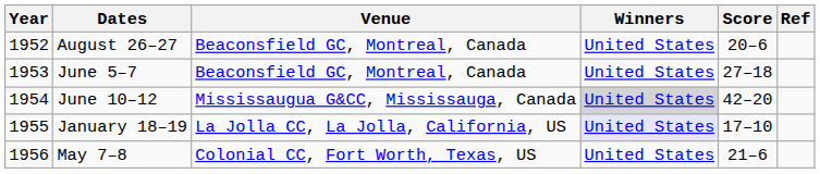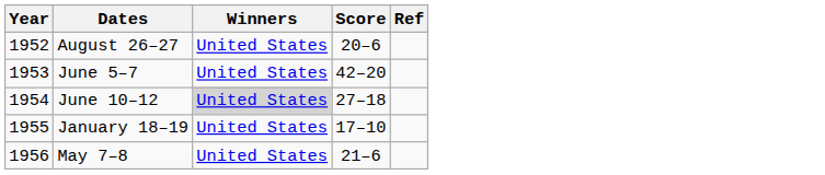 <table class="wikitable" style="text-align: center">
 <tr>
 <th>Year</th>
 <th>Dates</th>
-<th>Venue</th>
 <th>Winners</th>
 <th>Score</th>
 <th>Ref</th>
 </tr>
 <tr>
 <td>1952</td>
 <td align="left">August 26–27</td>
-<td align="left"><a href='#'>Beaconsfield GC</a>, <a href='#'>Montreal</a>, Canada</td>
 <td><a href='#'>United States</a></td>
 <td>20–6</td>
 <td></td>
 </tr>
 <tr>
 <td>1953</td>
 <td align="left">June 5–7</td>
-<td align="left"><a href='#'>Beaconsfield GC</a>, <a href='#'>Montreal</a>, Canada</td>
 <td><a href='#'>United States</a></td>
-<td>27–18</td>
+<td>42–20</td>
 <td></td>
 </tr>
 <tr>
 <td>1954</td>
 <td align="left">June 10–12</td>
-<td align="left"><a href='#'>Mississaugua G&CC</a>, <a href='#'>Mississauga</a>, Canada</td>
 <td style="background: lightgrey;"><a href='#'>United States</a></td>
-<td>42–20</td>
+<td>27–18</td>
 <td></td>
 </tr>
 <tr>
 <td>1955</td>
 <td align="left">January 18–19</td>
-<td align="left"><a href='#'>La Jolla CC</a>, <a href='#'>La Jolla</a>, <a href='#'>California</a>, US</td>
-<td style="background: lavender;"><a href='#'>United States</a></td>
+<td><a href='#'>United States</a></td>
 <td>17–10</td>
 <td></td>
 </tr>
 <tr>
 <td>1956</td>
 <td align="left">May 7–8</td>
-<td align="left"><a href='#'>Colonial CC</a>, <a href='#'>Fort Worth, Texas</a>, US</td>
 <td><a href='#'>United States</a></td>
 <td>21–6</td>
 <td></td>
 </tr>
 </table>
